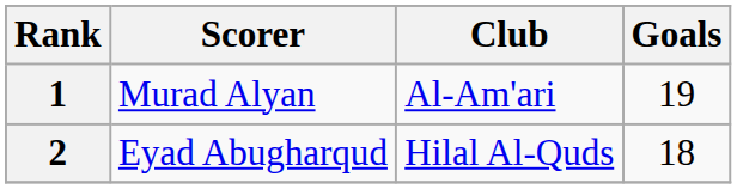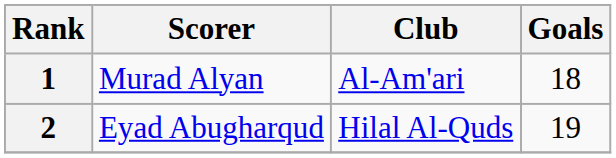 <table class="wikitable" style="text-align:center">
 <tr>
 <th>Rank</th>
 <th>Scorer</th>
 <th>Club</th>
 <th>Goals</th>
 </tr>
 <tr>
 <th rowspan="1">1</th>
 <td align="left"> <a href='#'>Murad Alyan</a></td>
 <td align="left"><a href='#'>Al-Am'ari</a></td>
-<td>19</td>
+<td>18</td>
 </tr>
 <tr>
 <th rowspan="1">2</th>
 <td align="left"> <a href='#'>Eyad Abugharqud</a></td>
 <td align="left"><a href='#'>Hilal Al-Quds</a></td>
-<td>18</td>
+<td>19</td>
 </tr>
 <tr>
 </tr>
 </table>
